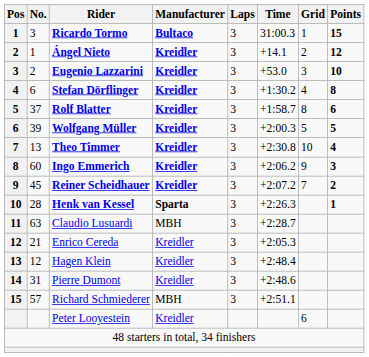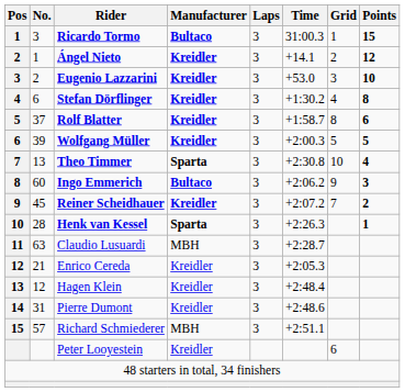 <table class="wikitable" style="font-size: 95%;">
 <tr>
 <th>Pos</th>
 <th>No.</th>
 <th>Rider</th>
 <th>Manufacturer</th>
 <th>Laps</th>
 <th>Time</th>
 <th>Grid</th>
 <th>Points</th>
 </tr>
 <tr>
 <th>1</th>
 <td>3</td>
 <td> <strong><a href='#'>Ricardo Tormo</a></strong></td>
 <td><strong><a href='#'>Bultaco</a></strong></td>
 <td>3</td>
 <td>31:00.3</td>
 <td>1</td>
 <td><strong>15</strong></td>
 </tr>
 <tr>
 <th>2</th>
 <td>1</td>
 <td> <strong><a href='#'>Ángel Nieto</a></strong></td>
 <td><strong><a href='#'>Kreidler</a></strong></td>
 <td>3</td>
 <td>+14.1</td>
 <td>2</td>
 <td><strong>12</strong></td>
 </tr>
 <tr>
 <th>3</th>
 <td>2</td>
 <td> <strong><a href='#'>Eugenio Lazzarini</a></strong></td>
 <td><strong><a href='#'>Kreidler</a></strong></td>
 <td>3</td>
 <td>+53.0</td>
 <td>3</td>
 <td><strong>10</strong></td>
 </tr>
 <tr>
 <th>4</th>
 <td>6</td>
 <td> <strong><a href='#'>Stefan Dörflinger</a></strong></td>
 <td><strong><a href='#'>Kreidler</a></strong></td>
 <td>3</td>
 <td>+1:30.2</td>
 <td>4</td>
 <td><strong>8</strong></td>
 </tr>
 <tr>
 <th>5</th>
 <td>37</td>
 <td> <strong><a href='#'>Rolf Blatter</a></strong></td>
 <td><strong><a href='#'>Kreidler</a></strong></td>
 <td>3</td>
 <td>+1:58.7</td>
 <td>8</td>
 <td><strong>6</strong></td>
 </tr>
 <tr>
 <th>6</th>
 <td>39</td>
 <td> <strong><a href='#'>Wolfgang Müller</a></strong></td>
 <td><strong><a href='#'>Kreidler</a></strong></td>
 <td>3</td>
 <td>+2:00.3</td>
 <td>5</td>
 <td><strong>5</strong></td>
 </tr>
 <tr>
 <th>7</th>
 <td>13</td>
 <td> <strong><a href='#'>Theo Timmer</a></strong></td>
-<td><strong><a href='#'>Kreidler</a></strong></td>
+<td><strong>Sparta</strong></td>
 <td>3</td>
 <td>+2:30.8</td>
 <td>10</td>
 <td><strong>4</strong></td>
 </tr>
 <tr>
 <th>8</th>
 <td>60</td>
 <td> <strong><a href='#'>Ingo Emmerich</a></strong></td>
-<td><strong><a href='#'>Kreidler</a></strong></td>
+<td><strong><a href='#'>Bultaco</a></strong></td>
 <td>3</td>
 <td>+2:06.2</td>
 <td>9</td>
 <td><strong>3</strong></td>
 </tr>
 <tr>
 <th>9</th>
 <td>45</td>
 <td> <strong><a href='#'>Reiner Scheidhauer</a></strong></td>
 <td><strong><a href='#'>Kreidler</a></strong></td>
 <td>3</td>
 <td>+2:07.2</td>
 <td>7</td>
 <td><strong>2</strong></td>
 </tr>
 <tr>
 <th>10</th>
 <td>28</td>
 <td> <strong><a href='#'>Henk van Kessel</a></strong></td>
 <td><strong>Sparta</strong></td>
 <td>3</td>
 <td>+2:26.3</td>
 <td></td>
 <td><strong>1</strong></td>
 </tr>
 <tr>
 <th>11</th>
 <td>63</td>
 <td> <a href='#'>Claudio Lusuardi</a></td>
 <td>MBH</td>
 <td>3</td>
 <td>+2:28.7</td>
 <td></td>
 <td></td>
 </tr>
 <tr>
 <th>12</th>
 <td>21</td>
 <td> <a href='#'>Enrico Cereda</a></td>
 <td><a href='#'>Kreidler</a></td>
 <td>3</td>
 <td>+2:05.3</td>
 <td></td>
 <td></td>
 </tr>
 <tr>
 <th>13</th>
 <td>12</td>
 <td> <a href='#'>Hagen Klein</a></td>
 <td><a href='#'>Kreidler</a></td>
 <td>3</td>
 <td>+2:48.4</td>
 <td></td>
 <td></td>
 </tr>
 <tr>
 <th>14</th>
 <td>31</td>
 <td> <a href='#'>Pierre Dumont</a></td>
 <td><a href='#'>Kreidler</a></td>
 <td>3</td>
 <td>+2:48.6</td>
 <td></td>
 <td></td>
 </tr>
 <tr>
 <th>15</th>
 <td>57</td>
 <td> <a href='#'>Richard Schmiederer</a></td>
 <td>MBH</td>
 <td>3</td>
 <td>+2:51.1</td>
 <td></td>
 <td></td>
 </tr>
 <tr>
 <th></th>
 <td></td>
 <td> <a href='#'>Peter Looyestein</a></td>
 <td><a href='#'>Kreidler</a></td>
 <td></td>
 <td></td>
 <td>6</td>
 <td></td>
 </tr>
 <tr>
 <td colspan=8 align=center>48 starters in total, 34 finishers</td>
 </tr>
 <tr>
 <th colspan=8></th>
 </tr>
 </table>
